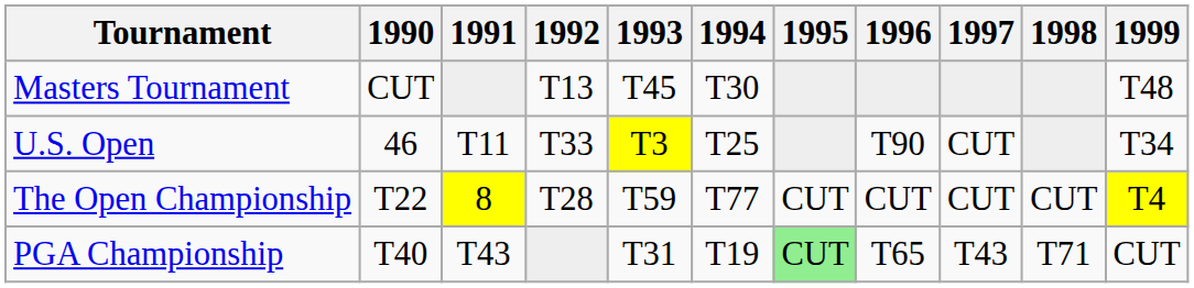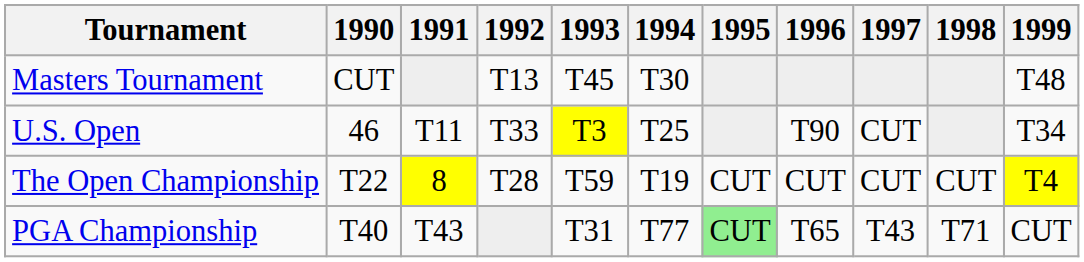 <table class="wikitable" style="font-size:95%;text-align:center;">
 <tr>
 <th>Tournament</th>
 <th>1990</th>
 <th>1991</th>
 <th>1992</th>
 <th>1993</th>
 <th>1994</th>
 <th>1995</th>
 <th>1996</th>
 <th>1997</th>
 <th>1998</th>
 <th>1999</th>
 </tr>
 <tr>
 <td align=left><a href='#'>Masters Tournament</a></td>
 <td>CUT</td>
 <td style="background:#eeeeee;"></td>
 <td>T13</td>
 <td>T45</td>
 <td>T30</td>
 <td style="background:#eeeeee;"></td>
 <td style="background:#eeeeee;"></td>
 <td style="background:#eeeeee;"></td>
 <td style="background:#eeeeee;"></td>
 <td>T48</td>
 </tr>
 <tr>
 <td align=left><a href='#'>U.S. Open</a></td>
 <td>46</td>
 <td>T11</td>
 <td>T33</td>
 <td style="background:yellow;">T3</td>
 <td>T25</td>
 <td style="background:#eeeeee;"></td>
 <td>T90</td>
 <td>CUT</td>
 <td style="background:#eeeeee;"></td>
 <td>T34</td>
 </tr>
 <tr>
 <td align=left><a href='#'>The Open Championship</a></td>
 <td>T22</td>
 <td style="background:yellow;">8</td>
 <td>T28</td>
 <td>T59</td>
-<td>T77</td>
+<td>T19</td>
 <td>CUT</td>
 <td>CUT</td>
 <td>CUT</td>
 <td>CUT</td>
 <td style="background:yellow;">T4</td>
 </tr>
 <tr>
 <td align=left><a href='#'>PGA Championship</a></td>
 <td>T40</td>
 <td>T43</td>
 <td style="background:#eeeeee;"></td>
 <td>T31</td>
-<td>T19</td>
+<td>T77</td>
 <td style="background: lightgreen;">CUT</td>
 <td>T65</td>
 <td>T43</td>
 <td>T71</td>
 <td>CUT</td>
 </tr>
 </table>
